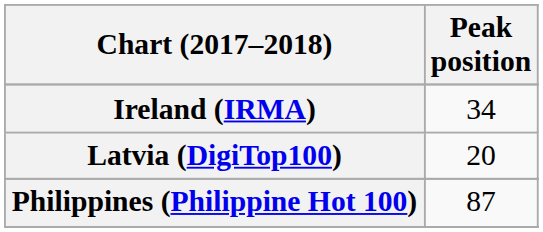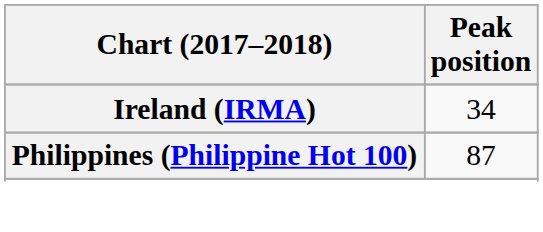 <table class="wikitable plainrowheaders sortable" style="text-align:center">
 <tr>
 <th>Chart (2017–2018)</th>
 <th>Peak<br>position</th>
 </tr>
 <tr>
 </tr>
 <tr>
 </tr>
 <tr>
 </tr>
 <tr>
 </tr>
 <tr>
 </tr>
 <tr>
 <th scope="row">Ireland (<a href='#'>IRMA</a>)</th>
 <td>34</td>
-</tr>
-<tr>
-<th scope="row">Latvia (<a href='#'>DigiTop100</a>)</th>
-<td>20</td>
 </tr>
 <tr>
 </tr>
 <tr>
 </tr>
 <tr>
 </tr>
 <tr>
 <th scope="row">Philippines (<a href='#'>Philippine Hot 100</a>)</th>
 <td>87</td>
 </tr>
 <tr>
 </tr>
 <tr>
 </tr>
 <tr>
 </tr>
 <tr>
 </tr>
 <tr>
 </tr>
 <tr>
 </tr>
 <tr>
 </tr>
 </table>
